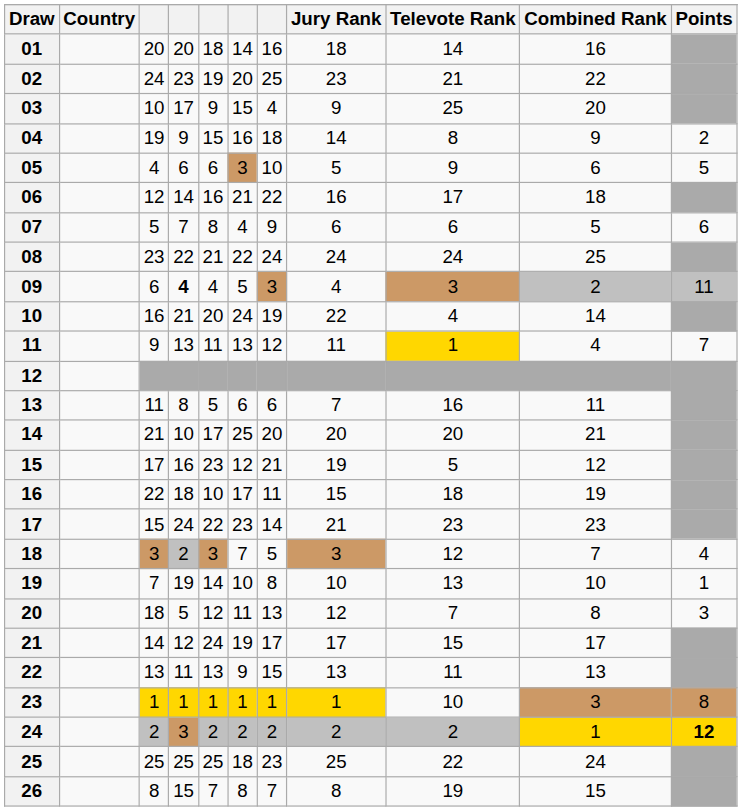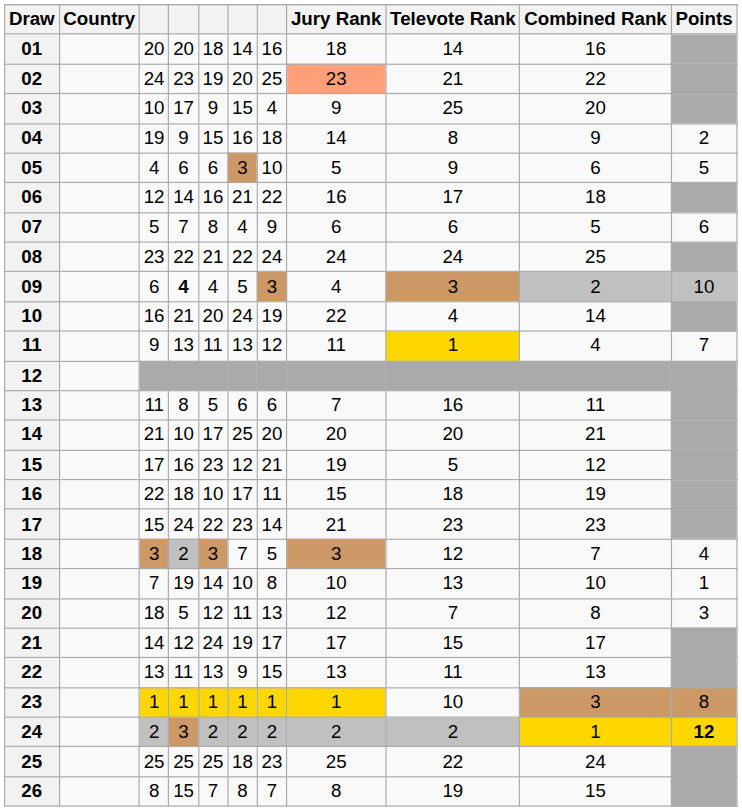 <table class="sortable wikitable collapsible plainrowheaders" style="text-align:center">
 <tr>
 </tr>
 <tr>
 <th scope="col">Draw</th>
 <th scope="col">Country</th>
 <th scope="col"></th>
 <th scope="col"></th>
 <th scope="col"></th>
 <th scope="col"></th>
 <th scope="col"></th>
 <th scope="col">Jury Rank</th>
 <th scope="col">Televote Rank</th>
 <th scope="col">Combined Rank</th>
 <th scope="col">Points</th>
 </tr>
 <tr>
 <th scope="row" style="text-align:center;">01</th>
 <td style="text-align:left;"></td>
 <td>20</td>
 <td>20</td>
 <td>18</td>
 <td>14</td>
 <td>16</td>
 <td>18</td>
 <td>14</td>
 <td>16</td>
 <td style="background:#AAAAAA;"></td>
 </tr>
 <tr>
 <th scope="row" style="text-align:center;">02</th>
 <td style="text-align:left;"></td>
 <td>24</td>
 <td>23</td>
 <td>19</td>
 <td>20</td>
 <td>25</td>
-<td>23</td>
+<td style="background: lightsalmon;">23</td>
 <td>21</td>
 <td>22</td>
 <td style="background:#AAAAAA;"></td>
 </tr>
 <tr>
 <th scope="row" style="text-align:center;">03</th>
 <td style="text-align:left;"></td>
 <td>10</td>
 <td>17</td>
 <td>9</td>
 <td>15</td>
 <td>4</td>
 <td>9</td>
 <td>25</td>
 <td>20</td>
 <td style="background:#AAAAAA;"></td>
 </tr>
 <tr>
 <th scope="row" style="text-align:center;">04</th>
 <td style="text-align:left;"></td>
 <td>19</td>
 <td>9</td>
 <td>15</td>
 <td>16</td>
 <td>18</td>
 <td>14</td>
 <td>8</td>
 <td>9</td>
 <td>2</td>
 </tr>
 <tr>
 <th scope="row" style="text-align:center;">05</th>
 <td style="text-align:left;"></td>
 <td>4</td>
 <td>6</td>
 <td>6</td>
 <td style="background:#CC9966;">3</td>
 <td>10</td>
 <td>5</td>
 <td>9</td>
 <td>6</td>
 <td>5</td>
 </tr>
 <tr>
 <th scope="row" style="text-align:center;">06</th>
 <td style="text-align:left;"></td>
 <td>12</td>
 <td>14</td>
 <td>16</td>
 <td>21</td>
 <td>22</td>
 <td>16</td>
 <td>17</td>
 <td>18</td>
 <td style="background:#AAAAAA;"></td>
 </tr>
 <tr>
 <th scope="row" style="text-align:center;">07</th>
 <td style="text-align:left;"></td>
 <td>5</td>
 <td>7</td>
 <td>8</td>
 <td>4</td>
 <td>9</td>
 <td>6</td>
 <td>6</td>
 <td>5</td>
 <td>6</td>
 </tr>
 <tr>
 <th scope="row" style="text-align:center;">08</th>
 <td style="text-align:left;"></td>
 <td>23</td>
 <td>22</td>
 <td>21</td>
 <td>22</td>
 <td>24</td>
 <td>24</td>
 <td>24</td>
 <td>25</td>
 <td style="background:#AAAAAA;"></td>
 </tr>
 <tr>
 <th scope="row" style="text-align:center;">09</th>
 <td style="text-align:left;"></td>
 <td>6</td>
 <td><strong>4</strong></td>
 <td>4</td>
 <td>5</td>
 <td style="background:#CC9966;">3</td>
 <td>4</td>
 <td style="background:#CC9966;">3</td>
 <td style="background:silver;">2</td>
-<td style="background:silver;">11</td>
+<td style="background:silver;">10</td>
 </tr>
 <tr>
 <th scope="row" style="text-align:center;">10</th>
 <td style="text-align:left;"></td>
 <td>16</td>
 <td>21</td>
 <td>20</td>
 <td>24</td>
 <td>19</td>
 <td>22</td>
 <td>4</td>
 <td>14</td>
 <td style="background:#AAAAAA;"></td>
 </tr>
 <tr>
 <th scope="row" style="text-align:center;">11</th>
 <td style="text-align:left;"></td>
 <td>9</td>
 <td>13</td>
 <td>11</td>
 <td>13</td>
 <td>12</td>
 <td>11</td>
 <td style="background:gold;">1</td>
 <td>4</td>
 <td>7</td>
 </tr>
 <tr class="sortbottom">
 <th scope="row" style="text-align:center;">12</th>
 <td style="text-align:left;"></td>
 <td style="background:#AAAAAA;"></td>
 <td style="background:#AAAAAA;"></td>
 <td style="background:#AAAAAA;"></td>
 <td style="background:#AAAAAA;"></td>
 <td style="background:#AAAAAA;"></td>
 <td style="background:#AAAAAA;"></td>
 <td style="background:#AAAAAA;"></td>
 <td style="background:#AAAAAA;"></td>
 <td style="background:#AAAAAA;"></td>
 </tr>
 <tr>
 <th scope="row" style="text-align:center;">13</th>
 <td style="text-align:left;"></td>
 <td>11</td>
 <td>8</td>
 <td>5</td>
 <td>6</td>
 <td>6</td>
 <td>7</td>
 <td>16</td>
 <td>11</td>
 <td style="background:#AAAAAA;"></td>
 </tr>
 <tr>
 <th scope="row" style="text-align:center;">14</th>
 <td style="text-align:left;"></td>
 <td>21</td>
 <td>10</td>
 <td>17</td>
 <td>25</td>
 <td>20</td>
 <td>20</td>
 <td>20</td>
 <td>21</td>
 <td style="background:#AAAAAA;"></td>
 </tr>
 <tr>
 <th scope="row" style="text-align:center;">15</th>
 <td style="text-align:left;"></td>
 <td>17</td>
 <td>16</td>
 <td>23</td>
 <td>12</td>
 <td>21</td>
 <td>19</td>
 <td>5</td>
 <td>12</td>
 <td style="background:#AAAAAA;"></td>
 </tr>
 <tr>
 <th scope="row" style="text-align:center;">16</th>
 <td style="text-align:left;"></td>
 <td>22</td>
 <td>18</td>
 <td>10</td>
 <td>17</td>
 <td>11</td>
 <td>15</td>
 <td>18</td>
 <td>19</td>
 <td style="background:#AAAAAA;"></td>
 </tr>
 <tr>
 <th scope="row" style="text-align:center;">17</th>
 <td style="text-align:left;"></td>
 <td>15</td>
 <td>24</td>
 <td>22</td>
 <td>23</td>
 <td>14</td>
 <td>21</td>
 <td>23</td>
 <td>23</td>
 <td style="background:#AAAAAA;"></td>
 </tr>
 <tr>
 <th scope="row" style="text-align:center;">18</th>
 <td style="text-align:left;"></td>
 <td style="background:#CC9966;">3</td>
 <td style="background:silver;">2</td>
 <td style="background:#CC9966;">3</td>
 <td>7</td>
 <td>5</td>
 <td style="background:#CC9966;">3</td>
 <td>12</td>
 <td>7</td>
 <td>4</td>
 </tr>
 <tr>
 <th scope="row" style="text-align:center;">19</th>
 <td style="text-align:left;"></td>
 <td>7</td>
 <td>19</td>
 <td>14</td>
 <td>10</td>
 <td>8</td>
 <td>10</td>
 <td>13</td>
 <td>10</td>
 <td>1</td>
 </tr>
 <tr>
 <th scope="row" style="text-align:center;">20</th>
 <td style="text-align:left;"></td>
 <td>18</td>
 <td>5</td>
 <td>12</td>
 <td>11</td>
 <td>13</td>
 <td>12</td>
 <td>7</td>
 <td>8</td>
 <td>3</td>
 </tr>
 <tr>
 <th scope="row" style="text-align:center;">21</th>
 <td style="text-align:left;"></td>
 <td>14</td>
 <td>12</td>
 <td>24</td>
 <td>19</td>
 <td>17</td>
 <td>17</td>
 <td>15</td>
 <td>17</td>
 <td style="background:#AAAAAA;"></td>
 </tr>
 <tr>
 <th scope="row" style="text-align:center;">22</th>
 <td style="text-align:left;"></td>
 <td>13</td>
 <td>11</td>
 <td>13</td>
 <td>9</td>
 <td>15</td>
 <td>13</td>
 <td>11</td>
 <td>13</td>
 <td style="background:#AAAAAA;"></td>
 </tr>
 <tr>
 <th scope="row" style="text-align:center;">23</th>
 <td style="text-align:left;"></td>
 <td style="background:gold;">1</td>
 <td style="background:gold;">1</td>
 <td style="background:gold;">1</td>
 <td style="background:gold;">1</td>
 <td style="background:gold;">1</td>
 <td style="background:gold;">1</td>
 <td>10</td>
 <td style="background:#CC9966;">3</td>
 <td style="background:#CC9966;">8</td>
 </tr>
 <tr>
 <th scope="row" style="text-align:center;">24</th>
 <td style="text-align:left;"></td>
 <td style="background:silver;">2</td>
 <td style="background:#CC9966;">3</td>
 <td style="background:silver;">2</td>
 <td style="background:silver;">2</td>
 <td style="background:silver;">2</td>
 <td style="background:silver;">2</td>
 <td style="background:silver;">2</td>
 <td style="background:gold;">1</td>
 <td style="background:gold;"><strong>12</strong></td>
 </tr>
 <tr>
 <th scope="row" style="text-align:center;">25</th>
 <td style="text-align:left;"></td>
 <td>25</td>
 <td>25</td>
 <td>25</td>
 <td>18</td>
 <td>23</td>
 <td>25</td>
 <td>22</td>
 <td>24</td>
 <td style="background:#AAAAAA;"></td>
 </tr>
 <tr>
 <th scope="row" style="text-align:center;">26</th>
 <td style="text-align:left;"></td>
 <td>8</td>
 <td>15</td>
 <td>7</td>
 <td>8</td>
 <td>7</td>
 <td>8</td>
 <td>19</td>
 <td>15</td>
 <td style="background:#AAAAAA;"></td>
 </tr>
 </table>
